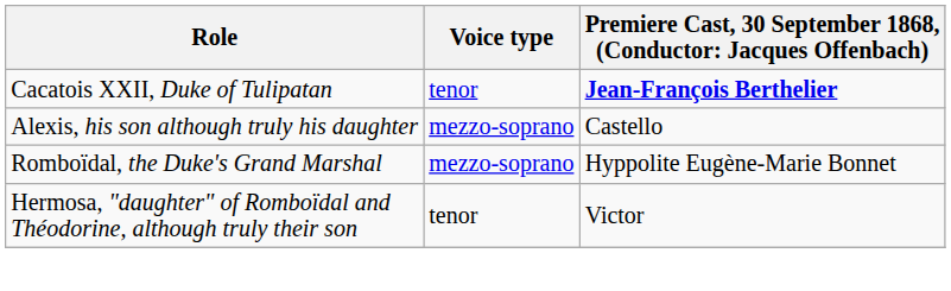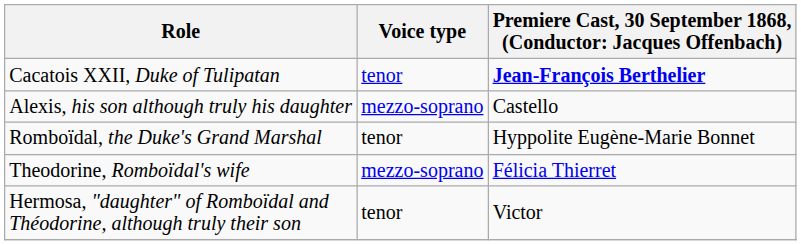 <table class="wikitable">
 <tr>
 <th>Role</th>
 <th>Voice type</th>
 <th>Premiere Cast, 30 September 1868,<br>(Conductor: Jacques Offenbach)</th>
 </tr>
 <tr>
 <td>Cacatois XXII, <em>Duke of Tulipatan</em></td>
 <td><a href='#'>tenor</a></td>
 <td><strong><a href='#'>Jean-François Berthelier</a></strong></td>
 </tr>
 <tr>
 <td>Alexis, <em>his son although truly his daughter</em></td>
 <td><a href='#'>mezzo-soprano</a></td>
 <td>Castello</td>
 </tr>
 <tr>
 <td>Romboïdal, <em>the Duke's Grand Marshal</em></td>
+<td>tenor</td>
+<td>Hyppolite Eugène-Marie Bonnet</td>
+</tr>
+<tr>
+<td>Theodorine, <em>Romboïdal's wife</em></td>
 <td><a href='#'>mezzo-soprano</a></td>
-<td>Hyppolite Eugène-Marie Bonnet</td>
+<td><a href='#'>Félicia Thierret</a></td>
 </tr>
 <tr>
 <td>Hermosa, <em>"daughter" of Romboïdal and <br>Théodorine, although truly their son</em></td>
 <td>tenor</td>
 <td>Victor</td>
 </tr>
 <tr>
 </tr>
 </table>
